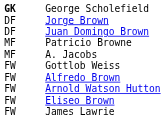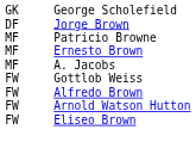 <table style="font-size:90%; margin:0.2em auto;" cellspacing="0" cellpadding="0">
 <tr>
 <th width="25"></th>
 <th width="25"></th>
 </tr>
 <tr>
-<td><strong>GK</strong></td>
+<td>GK</td>
 <td></td>
 <td> George Scholefield</td>
 </tr>
 <tr>
 <td>DF</td>
 <td></td>
 <td> <a href='#'>Jorge Brown</a></td>
 </tr>
 <tr>
-<td>DF</td>
+<td>MF</td>
 <td></td>
-<td> <a href='#'>Juan Domingo Brown</a></td>
+<td> Patricio Browne</td>
 </tr>
 <tr>
 <td>MF</td>
 <td></td>
-<td> Patricio Browne</td>
+<td> <a href='#'>Ernesto Brown</a></td>
 </tr>
 <tr>
 <td>MF</td>
 <td></td>
 <td> A. Jacobs</td>
 </tr>
 <tr>
 <td>FW</td>
 <td></td>
 <td> Gottlob Weiss</td>
 </tr>
 <tr>
 <td>FW</td>
 <td></td>
 <td> <a href='#'>Alfredo Brown</a></td>
 </tr>
 <tr>
 <td>FW</td>
 <td></td>
 <td> <a href='#'>Arnold Watson Hutton</a></td>
 </tr>
 <tr>
 <td>FW</td>
 <td></td>
 <td> <a href='#'>Eliseo Brown</a></td>
 </tr>
-<tr>
-<td>FW</td>
-<td></td>
-<td> James Lawrie</td>
-</tr>
 </table>
